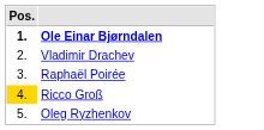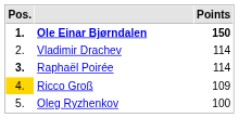 <table cellspacing="1" cellpadding="3" style="border:1px solid #AAAAAA;font-size:90%">
 <tr bgcolor="#E4E4E4">
 <th style="border-bottom:1px solid #AAAAAA" width=10>Pos.</th>
 <th style="border-bottom:1px solid #AAAAAA" width=200></th>
+<th style="border-bottom:1px solid #AAAAAA" width=20>Points</th>
 </tr>
 <tr>
 <td align="center"><strong>1.</strong></td>
 <td> <strong><a href='#'>Ole Einar Bjørndalen</a></strong></td>
+<td align="right"><strong>150</strong></td>
 </tr>
 <tr>
 <td align="center">2.</td>
 <td> <a href='#'>Vladimir Drachev</a></td>
+<td align="right">114</td>
 </tr>
 <tr>
-<td align="center">3.</td>
+<td align="center"><strong>3.</strong></td>
 <td> <a href='#'>Raphaël Poirée</a></td>
+<td align="right">114</td>
 </tr>
 <tr>
 <td align="center" style="background: gold;">4.</td>
 <td> <a href='#'>Ricco Groß</a></td>
+<td align="right">109</td>
 </tr>
 <tr>
 <td align="center">5.</td>
 <td> <a href='#'>Oleg Ryzhenkov</a></td>
+<td align="right">100</td>
 </tr>
 </table>
